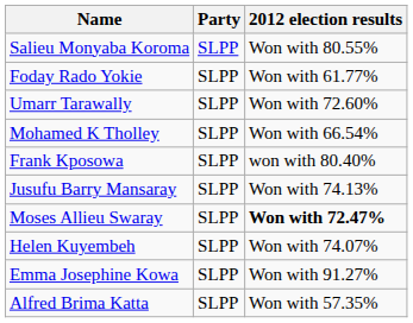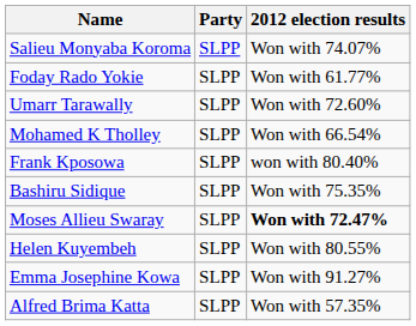 <table class="wikitable">
 <tr>
 <th>Name</th>
 <th>Party</th>
 <th>2012 election results</th>
 </tr>
 <tr>
 <td><a href='#'>Salieu Monyaba Koroma</a></td>
 <td><a href='#'>SLPP</a></td>
-<td>Won with 80.55%</td>
+<td>Won with 74.07%</td>
 </tr>
 <tr>
 <td><a href='#'>Foday Rado Yokie</a></td>
 <td>SLPP</td>
 <td>Won with 61.77%</td>
 </tr>
 <tr>
 <td><a href='#'>Umarr Tarawally</a></td>
 <td>SLPP</td>
 <td>Won with 72.60%</td>
 </tr>
 <tr>
 <td><a href='#'>Mohamed K Tholley</a></td>
 <td>SLPP</td>
 <td>Won with 66.54%</td>
 </tr>
 <tr>
 <td><a href='#'>Frank Kposowa</a></td>
 <td>SLPP</td>
 <td>won with 80.40%</td>
 </tr>
 <tr>
-<td><a href='#'>Jusufu Barry Mansaray</a></td>
+<td><a href='#'>Bashiru Sidique</a></td>
 <td>SLPP</td>
-<td>Won with 74.13%</td>
+<td>Won with 75.35%</td>
 </tr>
 <tr>
 <td><a href='#'>Moses Allieu Swaray</a></td>
 <td>SLPP</td>
 <td><strong>Won with 72.47%</strong></td>
 </tr>
 <tr>
 <td><a href='#'>Helen Kuyembeh</a></td>
 <td>SLPP</td>
-<td>Won with 74.07%</td>
+<td>Won with 80.55%</td>
 </tr>
 <tr>
 <td><a href='#'>Emma Josephine Kowa</a></td>
 <td>SLPP</td>
 <td>Won with 91.27%</td>
 </tr>
 <tr>
 <td><a href='#'>Alfred Brima Katta</a></td>
 <td>SLPP</td>
 <td>Won with 57.35%</td>
 </tr>
 </table>
